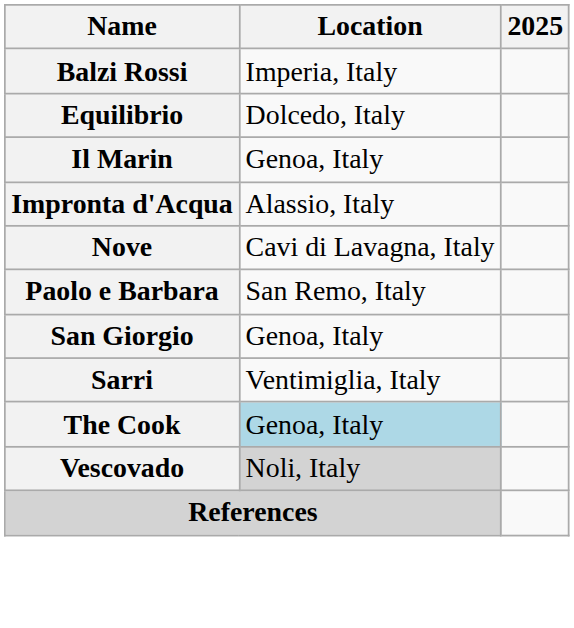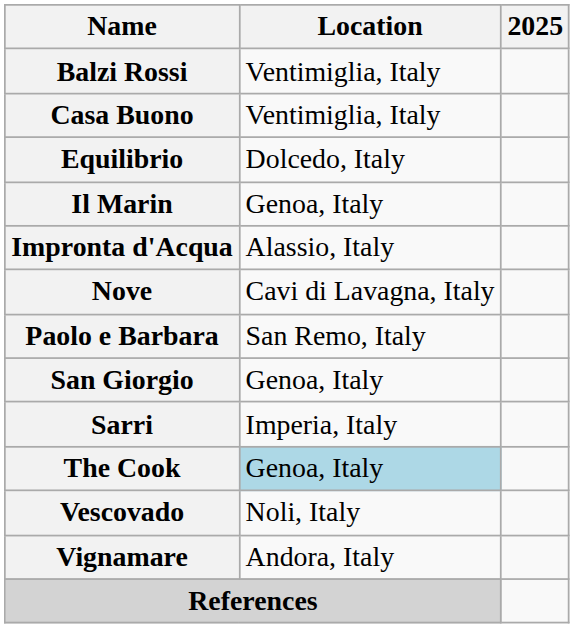 <table class="wikitable sortable plainrowheaders" style="text-align:left;">
 <tr>
 <th scope="col">Name</th>
 <th scope="col">Location</th>
 <th scope="col">2025</th>
 </tr>
 <tr>
 <th scope="row">Balzi Rossi</th>
-<td>Imperia, Italy</td>
+<td>Ventimiglia, Italy</td>
+<td></td>
+</tr>
+<tr>
+<th scope="row">Casa Buono</th>
+<td>Ventimiglia, Italy</td>
 <td></td>
 </tr>
 <tr>
 <th scope="row">Equilibrio</th>
 <td>Dolcedo, Italy</td>
 <td></td>
 </tr>
 <tr>
 <th scope="row">Il Marin</th>
 <td>Genoa, Italy</td>
 <td></td>
 </tr>
 <tr>
 <th scope="row">Impronta d'Acqua</th>
 <td>Alassio, Italy</td>
 <td></td>
 </tr>
 <tr>
 <th scope="row">Nove</th>
 <td>Cavi di Lavagna, Italy</td>
 <td></td>
 </tr>
 <tr>
 <th scope="row">Paolo e Barbara</th>
 <td>San Remo, Italy</td>
 <td></td>
 </tr>
 <tr>
 <th scope="row">San Giorgio</th>
 <td>Genoa, Italy</td>
 <td></td>
 </tr>
 <tr>
 <th scope="row">Sarri</th>
-<td>Ventimiglia, Italy</td>
+<td>Imperia, Italy</td>
 <td></td>
 </tr>
 <tr>
 <th scope="row">The Cook</th>
 <td style="background: lightblue;">Genoa, Italy</td>
 <td></td>
 </tr>
 <tr>
 <th scope="row">Vescovado</th>
-<td style="background: lightgrey;">Noli, Italy</td>
+<td>Noli, Italy</td>
+<td></td>
+</tr>
+<tr>
+<th scope="row">Vignamare</th>
+<td>Andora, Italy</td>
 <td></td>
 </tr>
 <tr>
 <th colspan="2" style="text-align: center; background: lightgray;">References</th>
 <td style="text-align: center;"></td>
 </tr>
 </table>
